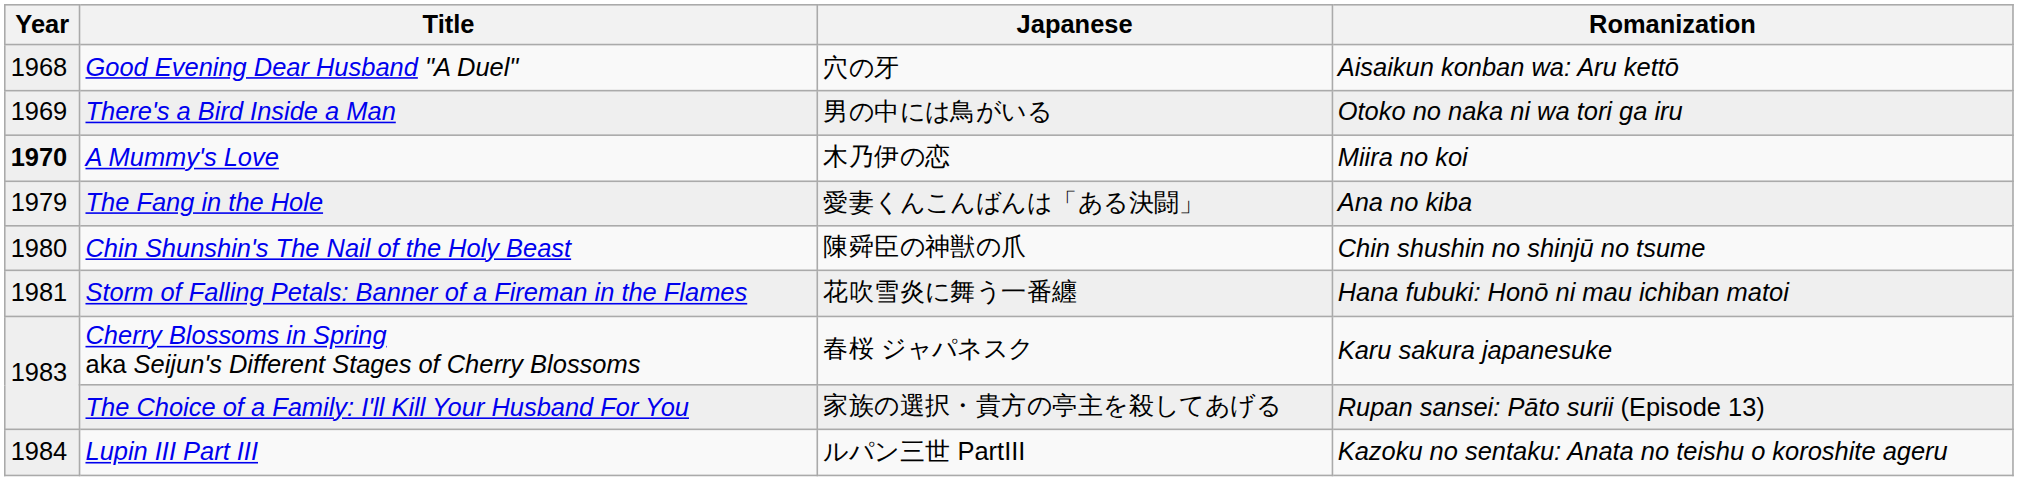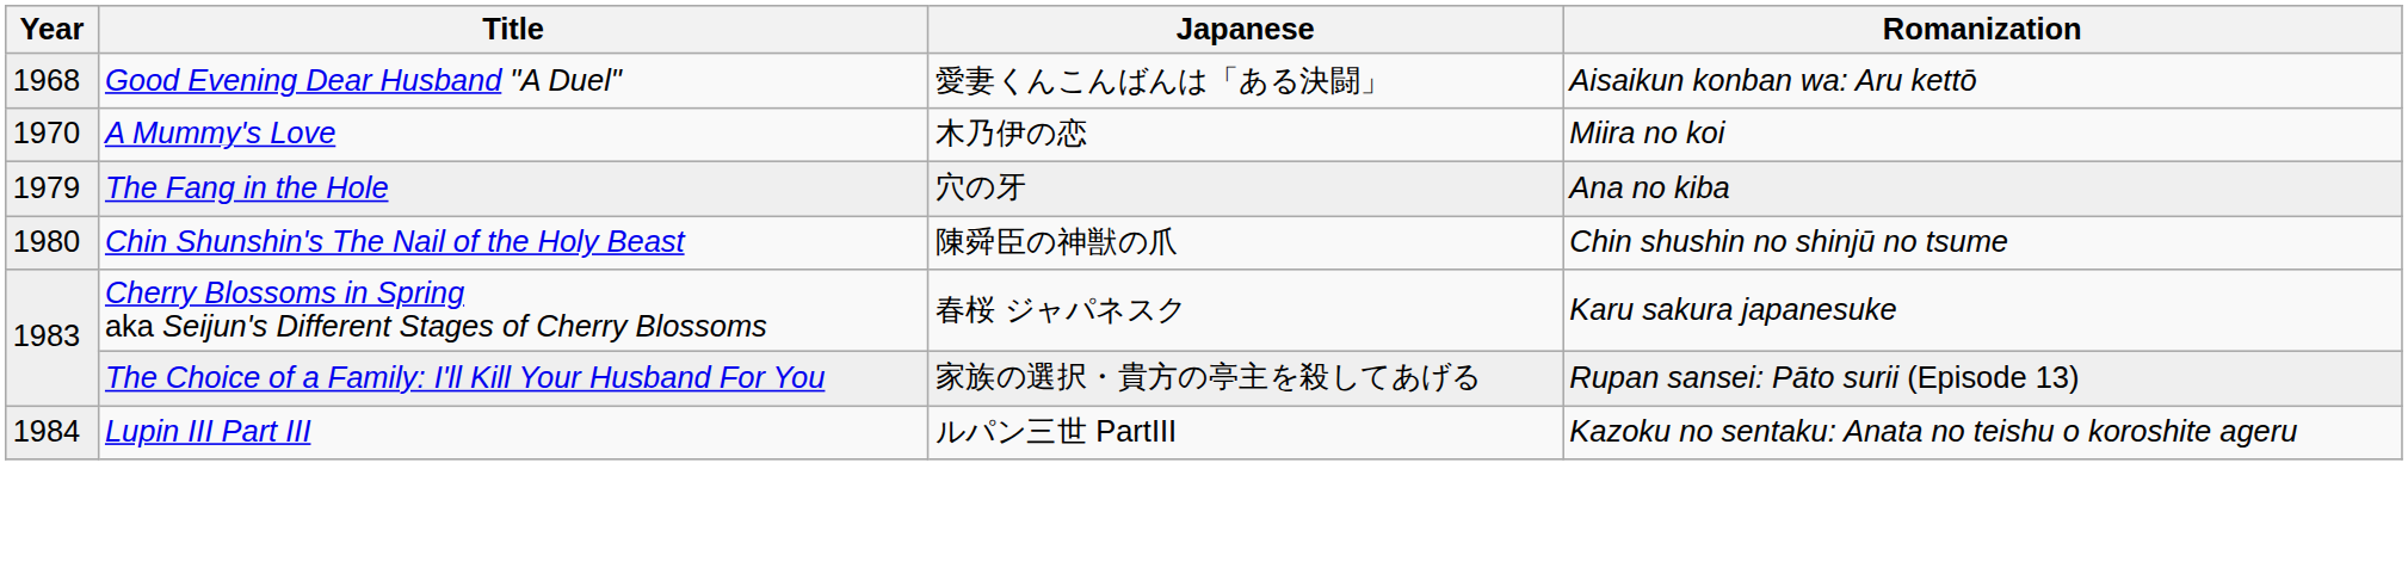 <table class="wikitable" width="100%">
 <tr>
 <th>Year</th>
 <th>Title</th>
 <th>Japanese</th>
 <th>Romanization</th>
 </tr>
 <tr>
 <td style=background:#efefef;>1968</td>
 <td><em><a href='#'>Good Evening Dear Husband</a> "A Duel"</em></td>
-<td>穴の牙</td>
+<td>愛妻くんこんばんは「ある決闘」</td>
 <td><em>Aisaikun konban wa: Aru kettō</em></td>
 </tr>
-<tr style=background:#efefef;>
-<td style=background:#efefef;>1969</td>
-<td><em><a href='#'>There's a Bird Inside a Man</a></em></td>
-<td>男の中には鳥がいる</td>
-<td><em>Otoko no naka ni wa tori ga iru</em></td>
-</tr>
 <tr>
-<td style=background:#efefef;><strong>1970</strong></td>
+<td style=background:#efefef;>1970</td>
 <td><em><a href='#'>A Mummy's Love</a></em></td>
 <td>木乃伊の恋</td>
 <td><em>Miira no koi</em></td>
 </tr>
 <tr style=background:#efefef;>
 <td style=background:#efefef;>1979</td>
 <td><em><a href='#'>The Fang in the Hole</a></em></td>
-<td>愛妻くんこんばんは「ある決闘」</td>
+<td>穴の牙</td>
 <td><em>Ana no kiba</em></td>
 </tr>
 <tr>
 <td style=background:#efefef;>1980</td>
 <td><em><a href='#'>Chin Shunshin's The Nail of the Holy Beast</a></em></td>
 <td>陳舜臣の神獣の爪</td>
 <td><em>Chin shushin no shinjū no tsume</em></td>
-</tr>
-<tr style=background:#efefef;>
-<td style=background:#efefef;>1981</td>
-<td><em><a href='#'>Storm of Falling Petals: Banner of a Fireman in the Flames</a></em></td>
-<td>花吹雪炎に舞う一番纏</td>
-<td><em>Hana fubuki: Honō ni mau ichiban matoi</em></td>
 </tr>
 <tr>
 <td rowspan=2 style=background:#efefef;>1983</td>
 <td><em><a href='#'>Cherry Blossoms in Spring</a></em><br>aka <em>Seijun's Different Stages of Cherry Blossoms</em></td>
 <td>春桜 ジャパネスク</td>
 <td><em>Karu sakura japanesuke</em></td>
 </tr>
 <tr style=background:#efefef;>
 <td><em><a href='#'>The Choice of a Family: I'll Kill Your Husband For You</a></em></td>
 <td>家族の選択・貴方の亭主を殺してあげる</td>
 <td><em>Rupan sansei: Pāto surii</em> (Episode 13)</td>
 </tr>
 <tr>
 <td style=background:#efefef;>1984</td>
 <td><em><a href='#'>Lupin III Part III</a></em></td>
 <td>ルパン三世 PartIII</td>
 <td><em>Kazoku no sentaku: Anata no teishu o koroshite ageru</em></td>
 </tr>
 </table>
